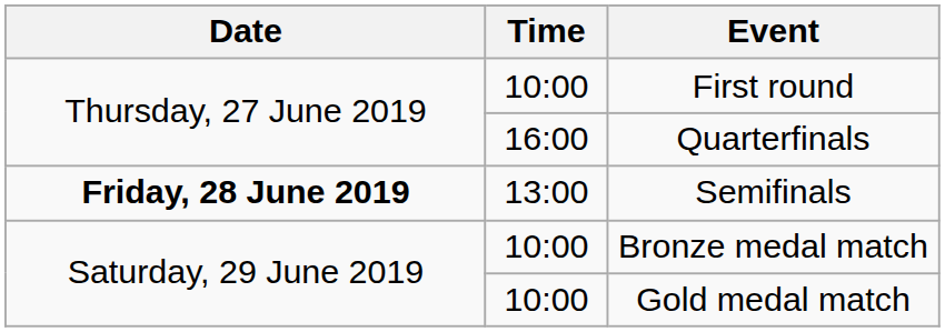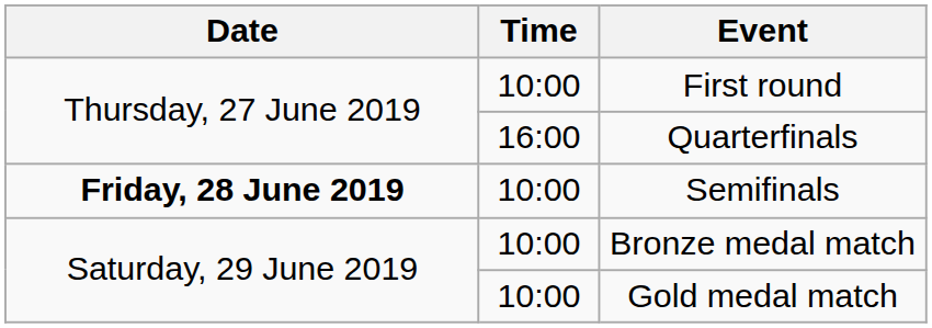 <table class = "wikitable" style="text-align:center;">
 <tr>
 <th width=220>Date</th>
 <th width=50>Time</th>
 <th width=150>Event</th>
 </tr>
 <tr>
 <td rowspan=2>Thursday, 27 June 2019</td>
 <td>10:00</td>
 <td>First round</td>
 </tr>
 <tr>
 <td>16:00</td>
 <td>Quarterfinals</td>
 </tr>
 <tr>
 <td><strong>Friday, 28 June 2019</strong></td>
-<td>13:00</td>
+<td>10:00</td>
 <td>Semifinals</td>
 </tr>
 <tr>
 <td rowspan=2>Saturday, 29 June 2019</td>
 <td>10:00</td>
 <td>Bronze medal match</td>
 </tr>
 <tr>
 <td>10:00</td>
 <td>Gold medal match</td>
 </tr>
 </table>
